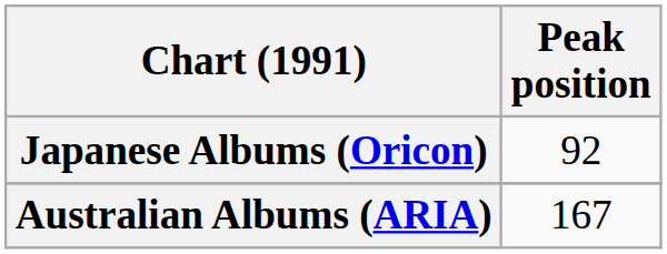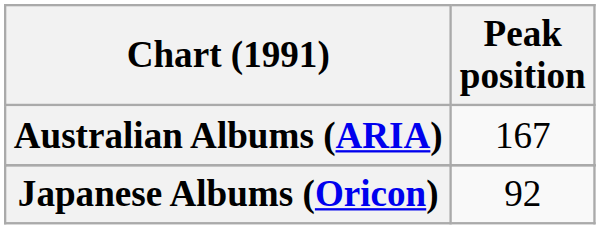 <table class="wikitable sortable plainrowheaders" style="text-align:center">
 <tr>
 <th scope="col">Chart (1991)</th>
 <th scope="col">Peak<br>position</th>
 </tr>
 <tr>
-<th scope="row">Japanese Albums (<a href='#'>Oricon</a>)</th>
-<td>92</td>
+<th scope="row">Australian Albums (<a href='#'>ARIA</a>)</th>
+<td>167</td>
 </tr>
 <tr>
 </tr>
 <tr>
-<th scope="row">Australian Albums (<a href='#'>ARIA</a>)</th>
-<td>167</td>
+<th scope="row">Japanese Albums (<a href='#'>Oricon</a>)</th>
+<td>92</td>
 </tr>
 </table>
